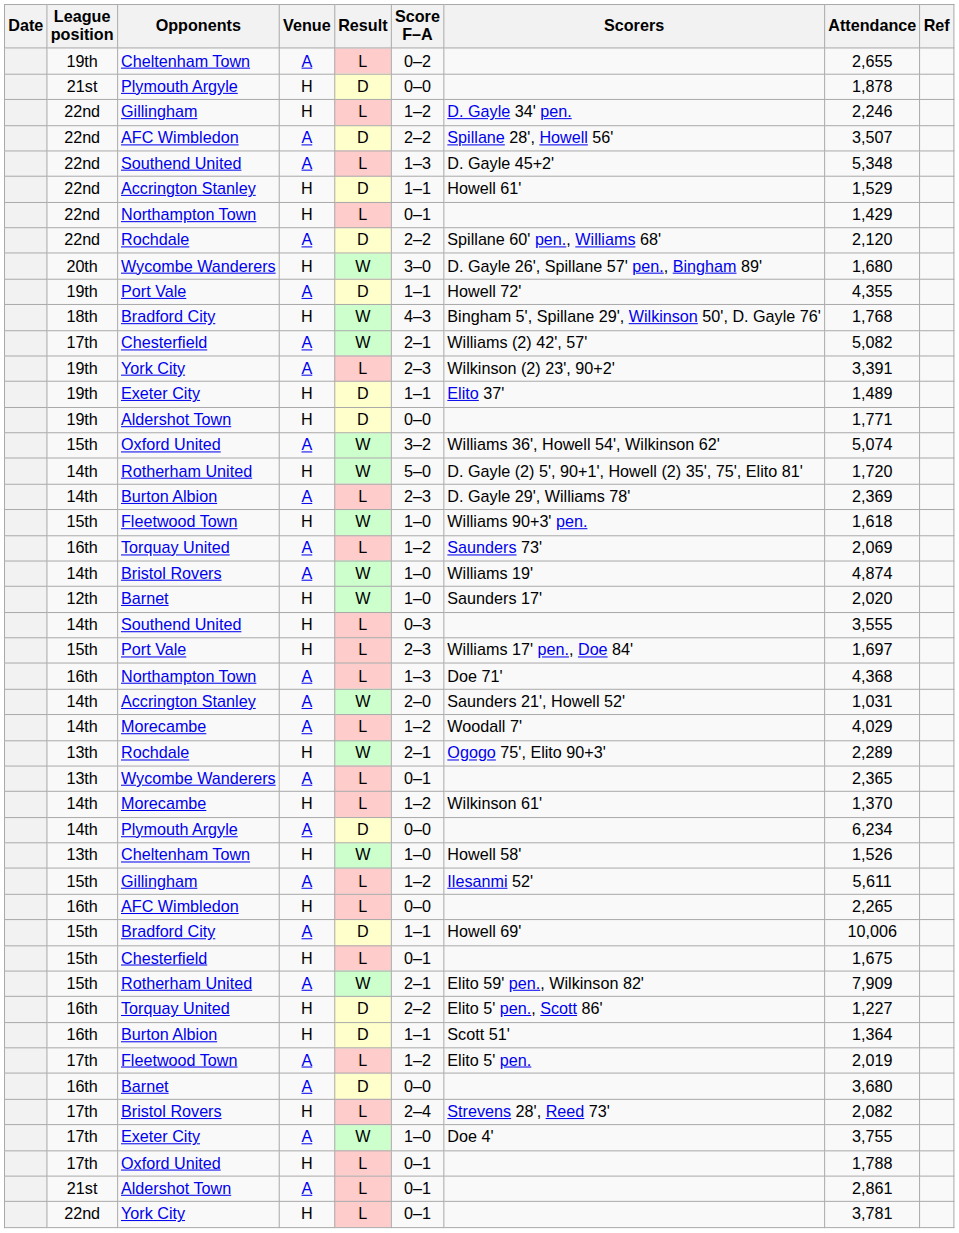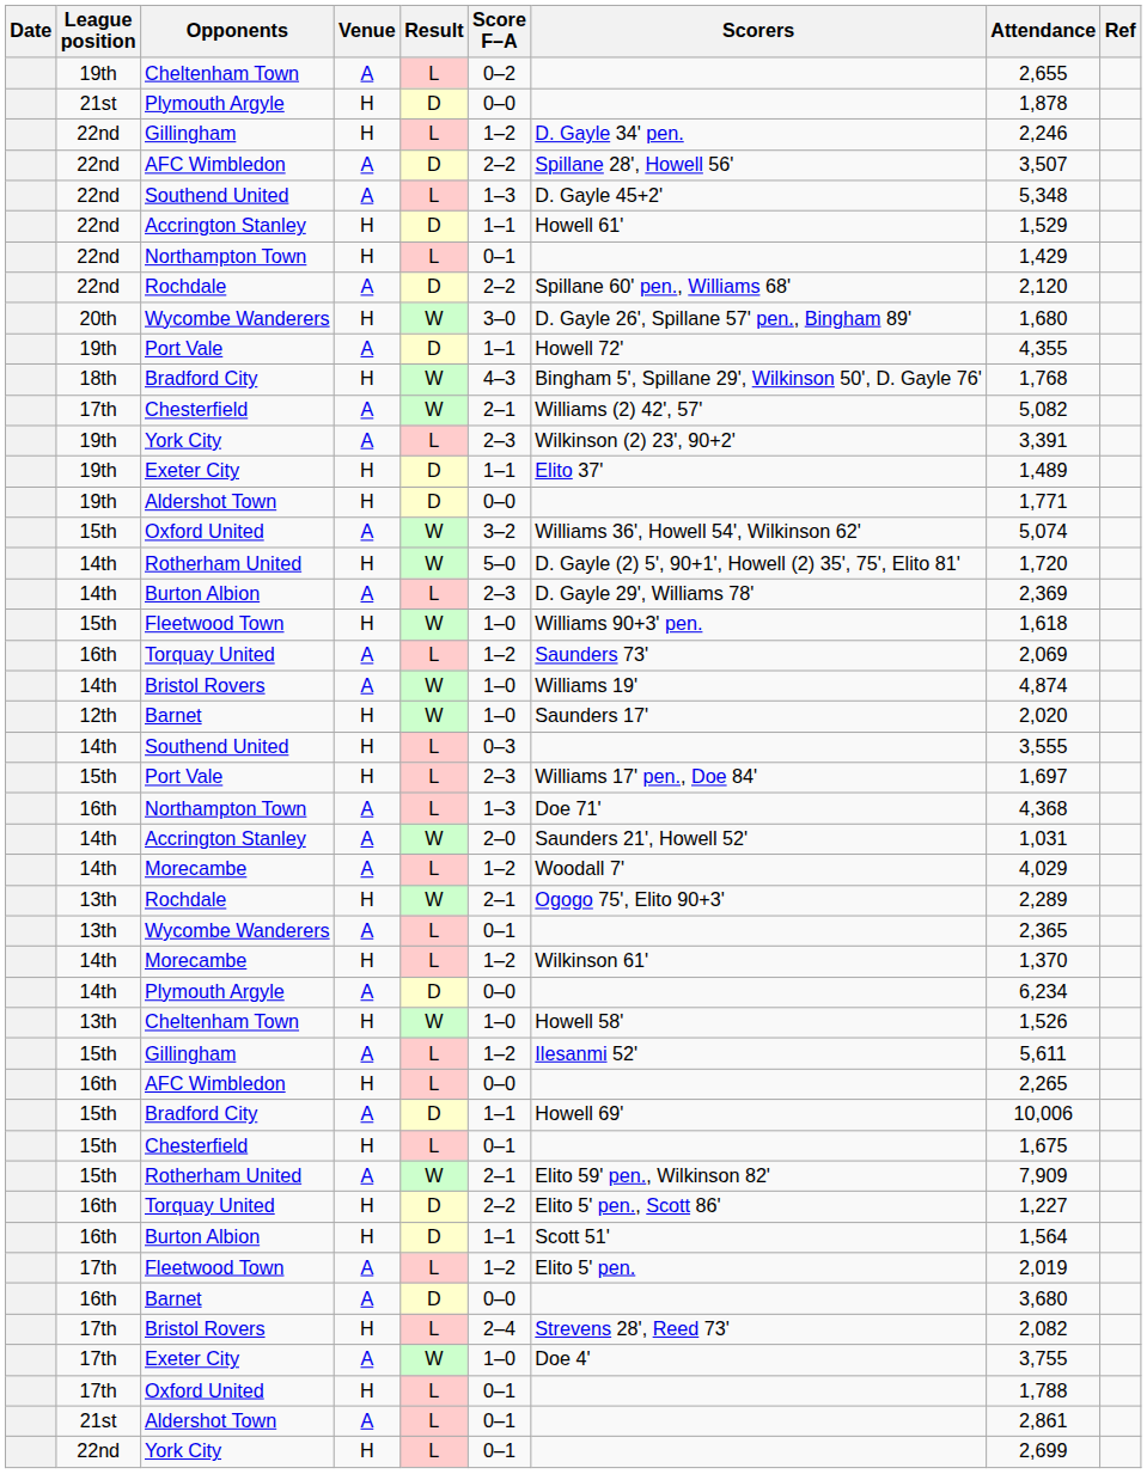 <table class="wikitable plainrowheaders sortable" style="text-align:center">
 <tr>
 <th scope="col">Date</th>
 <th scope="col">League<br>position</th>
 <th scope="col">Opponents</th>
 <th scope="col">Venue</th>
 <th scope="col">Result</th>
 <th scope="col">Score<br>F–A</th>
 <th scope="col" class="unsortable">Scorers</th>
 <th scope="col">Attendance</th>
 <th scope="col" class="unsortable">Ref</th>
 </tr>
 <tr>
 <th scope="row"></th>
 <td>19th</td>
 <td align="left"><a href='#'>Cheltenham Town</a></td>
 <td><a href='#'>A</a></td>
 <td style="background-color:#FFCCCC">L</td>
 <td>0–2</td>
 <td align="left"></td>
 <td>2,655</td>
 <td></td>
 </tr>
 <tr>
 <th scope="row"></th>
 <td>21st</td>
 <td align="left"><a href='#'>Plymouth Argyle</a></td>
 <td>H</td>
 <td style="background-color:#FFFFCC">D</td>
 <td>0–0</td>
 <td align="left"></td>
 <td>1,878</td>
 <td></td>
 </tr>
 <tr>
 <th scope="row"></th>
 <td>22nd</td>
 <td align="left"><a href='#'>Gillingham</a></td>
 <td>H</td>
 <td style="background-color:#FFCCCC">L</td>
 <td>1–2</td>
 <td align="left"><a href='#'>D. Gayle</a> 34' <a href='#'>pen.</a></td>
 <td>2,246</td>
 <td></td>
 </tr>
 <tr>
 <th scope="row"></th>
 <td>22nd</td>
 <td align="left"><a href='#'>AFC Wimbledon</a></td>
 <td><a href='#'>A</a></td>
 <td style="background-color:#FFFFCC">D</td>
 <td>2–2</td>
 <td align="left"><a href='#'>Spillane</a> 28', <a href='#'>Howell</a> 56'</td>
 <td>3,507</td>
 <td></td>
 </tr>
 <tr>
 <th scope="row"></th>
 <td>22nd</td>
 <td align="left"><a href='#'>Southend United</a></td>
 <td><a href='#'>A</a></td>
 <td style="background-color:#FFCCCC">L</td>
 <td>1–3</td>
 <td align="left">D. Gayle 45+2'</td>
 <td>5,348</td>
 <td></td>
 </tr>
 <tr>
 <th scope="row"></th>
 <td>22nd</td>
 <td align="left"><a href='#'>Accrington Stanley</a></td>
 <td>H</td>
 <td style="background-color:#FFFFCC">D</td>
 <td>1–1</td>
 <td align="left">Howell 61'</td>
 <td>1,529</td>
 <td></td>
 </tr>
 <tr>
 <th scope="row"></th>
 <td>22nd</td>
 <td align="left"><a href='#'>Northampton Town</a></td>
 <td>H</td>
 <td style="background-color:#FFCCCC">L</td>
 <td>0–1</td>
 <td align="left"></td>
 <td>1,429</td>
 <td></td>
 </tr>
 <tr>
 <th scope="row"></th>
 <td>22nd</td>
 <td align="left"><a href='#'>Rochdale</a></td>
 <td><a href='#'>A</a></td>
 <td style="background-color:#FFFFCC">D</td>
 <td>2–2</td>
 <td align="left">Spillane 60' <a href='#'>pen.</a>, <a href='#'>Williams</a> 68'</td>
 <td>2,120</td>
 <td></td>
 </tr>
 <tr>
 <th scope="row"></th>
 <td>20th</td>
 <td align="left"><a href='#'>Wycombe Wanderers</a></td>
 <td>H</td>
 <td style="background-color:#CCFFCC">W</td>
 <td>3–0</td>
 <td align="left">D. Gayle 26', Spillane 57' <a href='#'>pen.</a>, <a href='#'>Bingham</a> 89'</td>
 <td>1,680</td>
 <td></td>
 </tr>
 <tr>
 <th scope="row"></th>
 <td>19th</td>
 <td align="left"><a href='#'>Port Vale</a></td>
 <td><a href='#'>A</a></td>
 <td style="background-color:#FFFFCC">D</td>
 <td>1–1</td>
 <td align="left">Howell 72'</td>
 <td>4,355</td>
 <td></td>
 </tr>
 <tr>
 <th scope="row"></th>
 <td>18th</td>
 <td align="left"><a href='#'>Bradford City</a></td>
 <td>H</td>
 <td style="background-color:#CCFFCC">W</td>
 <td>4–3</td>
 <td align="left">Bingham 5', Spillane 29', <a href='#'>Wilkinson</a> 50', D. Gayle 76'</td>
 <td>1,768</td>
 <td></td>
 </tr>
 <tr>
 <th scope="row"></th>
 <td>17th</td>
 <td align="left"><a href='#'>Chesterfield</a></td>
 <td><a href='#'>A</a></td>
 <td style="background-color:#CCFFCC">W</td>
 <td>2–1</td>
 <td align="left">Williams (2) 42', 57'</td>
 <td>5,082</td>
 <td></td>
 </tr>
 <tr>
 <th scope="row"></th>
 <td>19th</td>
 <td align="left"><a href='#'>York City</a></td>
 <td><a href='#'>A</a></td>
 <td style="background-color:#FFCCCC">L</td>
 <td>2–3</td>
 <td align="left">Wilkinson (2) 23', 90+2'</td>
 <td>3,391</td>
 <td></td>
 </tr>
 <tr>
 <th scope="row"></th>
 <td>19th</td>
 <td align="left"><a href='#'>Exeter City</a></td>
 <td>H</td>
 <td style="background-color:#FFFFCC">D</td>
 <td>1–1</td>
 <td align="left"><a href='#'>Elito</a> 37'</td>
 <td>1,489</td>
 <td></td>
 </tr>
 <tr>
 <th scope="row"></th>
 <td>19th</td>
 <td align="left"><a href='#'>Aldershot Town</a></td>
 <td>H</td>
 <td style="background-color:#FFFFCC">D</td>
 <td>0–0</td>
 <td align="left"></td>
 <td>1,771</td>
 <td></td>
 </tr>
 <tr>
 <th scope="row"></th>
 <td>15th</td>
 <td align="left"><a href='#'>Oxford United</a></td>
 <td><a href='#'>A</a></td>
 <td style="background-color:#CCFFCC">W</td>
 <td>3–2</td>
 <td align="left">Williams 36', Howell 54', Wilkinson 62'</td>
 <td>5,074</td>
 <td></td>
 </tr>
 <tr>
 <th scope="row"></th>
 <td>14th</td>
 <td align="left"><a href='#'>Rotherham United</a></td>
 <td>H</td>
 <td style="background-color:#CCFFCC">W</td>
 <td>5–0</td>
 <td align="left">D. Gayle (2) 5', 90+1', Howell (2) 35', 75', Elito 81'</td>
 <td>1,720</td>
 <td></td>
 </tr>
 <tr>
 <th scope="row"></th>
 <td>14th</td>
 <td align="left"><a href='#'>Burton Albion</a></td>
 <td><a href='#'>A</a></td>
 <td style="background-color:#FFCCCC">L</td>
 <td>2–3</td>
 <td align="left">D. Gayle 29', Williams 78'</td>
 <td>2,369</td>
 <td></td>
 </tr>
 <tr>
 <th scope="row"></th>
 <td>15th</td>
 <td align="left"><a href='#'>Fleetwood Town</a></td>
 <td>H</td>
 <td style="background-color:#CCFFCC">W</td>
 <td>1–0</td>
 <td align="left">Williams 90+3' <a href='#'>pen.</a></td>
 <td>1,618</td>
 <td></td>
 </tr>
 <tr>
 <th scope="row"></th>
 <td>16th</td>
 <td align="left"><a href='#'>Torquay United</a></td>
 <td><a href='#'>A</a></td>
 <td style="background-color:#FFCCCC">L</td>
 <td>1–2</td>
 <td align="left"><a href='#'>Saunders</a> 73'</td>
 <td>2,069</td>
 <td></td>
 </tr>
 <tr>
 <th scope="row"></th>
 <td>14th</td>
 <td align="left"><a href='#'>Bristol Rovers</a></td>
 <td><a href='#'>A</a></td>
 <td style="background-color:#CCFFCC">W</td>
 <td>1–0</td>
 <td align="left">Williams 19'</td>
 <td>4,874</td>
 <td></td>
 </tr>
 <tr>
 <th scope="row"></th>
 <td>12th</td>
 <td align="left"><a href='#'>Barnet</a></td>
 <td>H</td>
 <td style="background-color:#CCFFCC">W</td>
 <td>1–0</td>
 <td align="left">Saunders 17'</td>
 <td>2,020</td>
 <td></td>
 </tr>
 <tr>
 <th scope="row"></th>
 <td>14th</td>
 <td align="left"><a href='#'>Southend United</a></td>
 <td>H</td>
 <td style="background-color:#FFCCCC">L</td>
 <td>0–3</td>
 <td align="left"></td>
 <td>3,555</td>
 <td></td>
 </tr>
 <tr>
 <th scope="row"></th>
 <td>15th</td>
 <td align="left"><a href='#'>Port Vale</a></td>
 <td>H</td>
 <td style="background-color:#FFCCCC">L</td>
 <td>2–3</td>
 <td align="left">Williams 17' <a href='#'>pen.</a>, <a href='#'>Doe</a> 84'</td>
 <td>1,697</td>
 <td></td>
 </tr>
 <tr>
 <th scope="row"></th>
 <td>16th</td>
 <td align="left"><a href='#'>Northampton Town</a></td>
 <td><a href='#'>A</a></td>
 <td style="background-color:#FFCCCC">L</td>
 <td>1–3</td>
 <td align="left">Doe 71'</td>
 <td>4,368</td>
 <td></td>
 </tr>
 <tr>
 <th scope="row"></th>
 <td>14th</td>
 <td align="left"><a href='#'>Accrington Stanley</a></td>
 <td><a href='#'>A</a></td>
 <td style="background-color:#CCFFCC">W</td>
 <td>2–0</td>
 <td align="left">Saunders 21', Howell 52'</td>
 <td>1,031</td>
 <td></td>
 </tr>
 <tr>
 <th scope="row"></th>
 <td>14th</td>
 <td align="left"><a href='#'>Morecambe</a></td>
 <td><a href='#'>A</a></td>
 <td style="background-color:#FFCCCC">L</td>
 <td>1–2</td>
 <td align="left">Woodall 7'</td>
 <td>4,029</td>
 <td></td>
 </tr>
 <tr>
 <th scope="row"></th>
 <td>13th</td>
 <td align="left"><a href='#'>Rochdale</a></td>
 <td>H</td>
 <td style="background-color:#CCFFCC">W</td>
 <td>2–1</td>
 <td align="left"><a href='#'>Ogogo</a> 75', Elito 90+3'</td>
 <td>2,289</td>
 <td></td>
 </tr>
 <tr>
 <th scope="row"></th>
 <td>13th</td>
 <td align="left"><a href='#'>Wycombe Wanderers</a></td>
 <td><a href='#'>A</a></td>
 <td style="background-color:#FFCCCC">L</td>
 <td>0–1</td>
 <td align="left"></td>
 <td>2,365</td>
 <td></td>
 </tr>
 <tr>
 <th scope="row"></th>
 <td>14th</td>
 <td align="left"><a href='#'>Morecambe</a></td>
 <td>H</td>
 <td style="background-color:#FFCCCC">L</td>
 <td>1–2</td>
 <td align="left">Wilkinson 61'</td>
 <td>1,370</td>
 <td></td>
 </tr>
 <tr>
 <th scope="row"></th>
 <td>14th</td>
 <td align="left"><a href='#'>Plymouth Argyle</a></td>
 <td><a href='#'>A</a></td>
 <td style="background-color:#FFFFCC">D</td>
 <td>0–0</td>
 <td align="left"></td>
 <td>6,234</td>
 <td></td>
 </tr>
 <tr>
 <th scope="row"></th>
 <td>13th</td>
 <td align="left"><a href='#'>Cheltenham Town</a></td>
 <td>H</td>
 <td style="background-color:#CCFFCC">W</td>
 <td>1–0</td>
 <td align="left">Howell 58'</td>
 <td>1,526</td>
 <td></td>
 </tr>
 <tr>
 <th scope="row"></th>
 <td>15th</td>
 <td align="left"><a href='#'>Gillingham</a></td>
 <td><a href='#'>A</a></td>
 <td style="background-color:#FFCCCC">L</td>
 <td>1–2</td>
 <td align="left"><a href='#'>Ilesanmi</a> 52'</td>
 <td>5,611</td>
 <td></td>
 </tr>
 <tr>
 <th scope="row"></th>
 <td>16th</td>
 <td align="left"><a href='#'>AFC Wimbledon</a></td>
 <td>H</td>
 <td style="background-color:#FFCCCC">L</td>
 <td>0–0</td>
 <td align="left"></td>
 <td>2,265</td>
 <td></td>
 </tr>
 <tr>
 <th scope="row"></th>
 <td>15th</td>
 <td align="left"><a href='#'>Bradford City</a></td>
 <td><a href='#'>A</a></td>
 <td style="background-color:#FFFFCC">D</td>
 <td>1–1</td>
 <td align="left">Howell 69'</td>
 <td>10,006</td>
 <td></td>
 </tr>
 <tr>
 <th scope="row"></th>
 <td>15th</td>
 <td align="left"><a href='#'>Chesterfield</a></td>
 <td>H</td>
 <td style="background-color:#FFCCCC">L</td>
 <td>0–1</td>
 <td align="left"></td>
 <td>1,675</td>
 <td></td>
 </tr>
 <tr>
 <th scope="row"></th>
 <td>15th</td>
 <td align="left"><a href='#'>Rotherham United</a></td>
 <td><a href='#'>A</a></td>
 <td style="background-color:#CCFFCC">W</td>
 <td>2–1</td>
 <td align="left">Elito 59' <a href='#'>pen.</a>, Wilkinson 82'</td>
 <td>7,909</td>
 <td></td>
 </tr>
 <tr>
 <th scope="row"></th>
 <td>16th</td>
 <td align="left"><a href='#'>Torquay United</a></td>
 <td>H</td>
 <td style="background-color:#FFFFCC">D</td>
 <td>2–2</td>
 <td align="left">Elito 5' <a href='#'>pen.</a>, <a href='#'>Scott</a> 86'</td>
 <td>1,227</td>
 <td></td>
 </tr>
 <tr>
 <th scope="row"></th>
 <td>16th</td>
 <td align="left"><a href='#'>Burton Albion</a></td>
 <td>H</td>
 <td style="background-color:#FFFFCC">D</td>
 <td>1–1</td>
 <td align="left">Scott 51'</td>
-<td>1,364</td>
+<td>1,564</td>
 <td></td>
 </tr>
 <tr>
 <th scope="row"></th>
 <td>17th</td>
 <td align="left"><a href='#'>Fleetwood Town</a></td>
 <td><a href='#'>A</a></td>
 <td style="background-color:#FFCCCC">L</td>
 <td>1–2</td>
 <td align="left">Elito 5' <a href='#'>pen.</a></td>
 <td>2,019</td>
 <td></td>
 </tr>
 <tr>
 <th scope="row"></th>
 <td>16th</td>
 <td align="left"><a href='#'>Barnet</a></td>
 <td><a href='#'>A</a></td>
 <td style="background-color:#FFFFCC">D</td>
 <td>0–0</td>
 <td align="left"></td>
 <td>3,680</td>
 <td></td>
 </tr>
 <tr>
 <th scope="row"></th>
 <td>17th</td>
 <td align="left"><a href='#'>Bristol Rovers</a></td>
 <td>H</td>
 <td style="background-color:#FFCCCC">L</td>
 <td>2–4</td>
 <td align="left"><a href='#'>Strevens</a> 28', <a href='#'>Reed</a> 73'</td>
 <td>2,082</td>
 <td></td>
 </tr>
 <tr>
 <th scope="row"></th>
 <td>17th</td>
 <td align="left"><a href='#'>Exeter City</a></td>
 <td><a href='#'>A</a></td>
 <td style="background-color:#CCFFCC">W</td>
 <td>1–0</td>
 <td align="left">Doe 4'</td>
 <td>3,755</td>
 <td></td>
 </tr>
 <tr>
 <th scope="row"></th>
 <td>17th</td>
 <td align="left"><a href='#'>Oxford United</a></td>
 <td>H</td>
 <td style="background-color:#FFCCCC">L</td>
 <td>0–1</td>
 <td align="left"></td>
 <td>1,788</td>
 <td></td>
 </tr>
 <tr>
 <th scope="row"></th>
 <td>21st</td>
 <td align="left"><a href='#'>Aldershot Town</a></td>
 <td><a href='#'>A</a></td>
 <td style="background-color:#FFCCCC">L</td>
 <td>0–1</td>
 <td align="left"></td>
 <td>2,861</td>
 <td></td>
 </tr>
 <tr>
 <th scope="row"></th>
 <td>22nd</td>
 <td align="left"><a href='#'>York City</a></td>
 <td>H</td>
 <td style="background-color:#FFCCCC">L</td>
 <td>0–1</td>
 <td align="left"></td>
-<td>3,781</td>
+<td>2,699</td>
 <td></td>
 </tr>
 </table>
